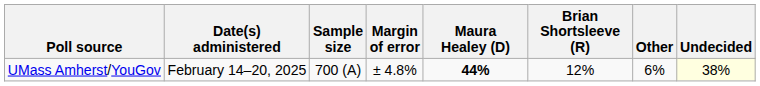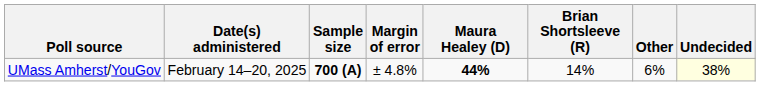 <table class="wikitable" style="font-size:90%;text-align:center;">
 <tr valign=bottom>
 <th>Poll source</th>
 <th>Date(s)<br>administered</th>
 <th>Sample<br>size</th>
 <th>Margin<br>of error</th>
 <th style="width:100px;">Maura<br>Healey (D)</th>
 <th style="width:100px;">Brian<br>Shortsleeve (R)</th>
 <th>Other</th>
 <th>Undecided</th>
 </tr>
 <tr>
 <td style="text-align:left;"><a href='#'>UMass Amherst</a>/<a href='#'>YouGov</a></td>
 <td>February 14–20, 2025</td>
-<td>700 (A)</td>
+<td><strong>700 (A)</strong></td>
 <td>± 4.8%</td>
 <td><strong>44%</strong></td>
-<td>12%</td>
+<td>14%</td>
 <td>6%</td>
 <td style="background: lightyellow;">38%</td>
 </tr>
 </table>
